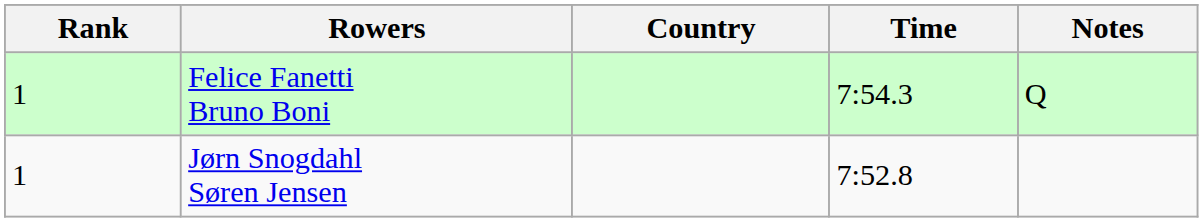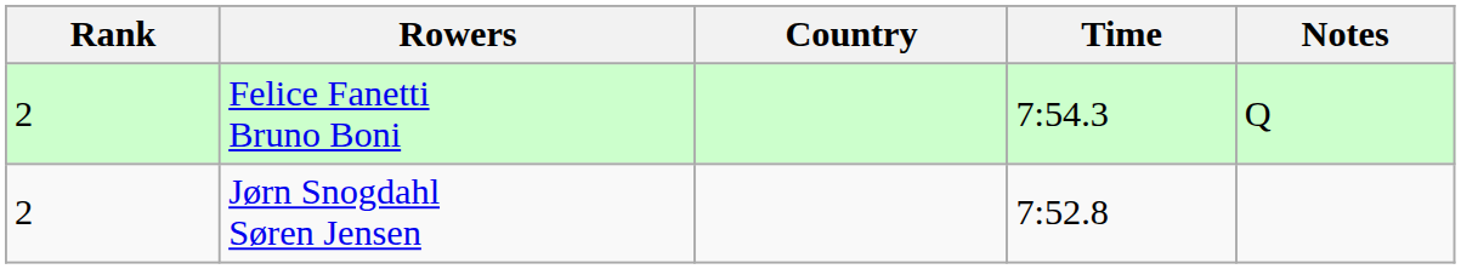 <table class="wikitable" width=50%>
 <tr>
 <th>Rank</th>
 <th>Rowers</th>
 <th>Country</th>
 <th>Time</th>
 <th>Notes</th>
 </tr>
 <tr bgcolor=ccffcc>
-<td>1</td>
+<td>2</td>
 <td><a href='#'>Felice Fanetti</a><br><a href='#'>Bruno Boni</a></td>
 <td></td>
 <td>7:54.3</td>
 <td>Q</td>
 </tr>
 <tr>
-<td>1</td>
+<td>2</td>
 <td><a href='#'>Jørn Snogdahl</a><br><a href='#'>Søren Jensen</a></td>
 <td></td>
 <td>7:52.8</td>
 <td></td>
 </tr>
 </table>
